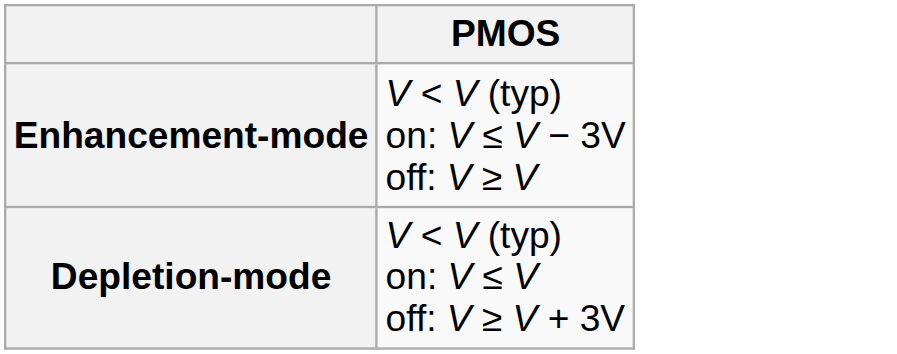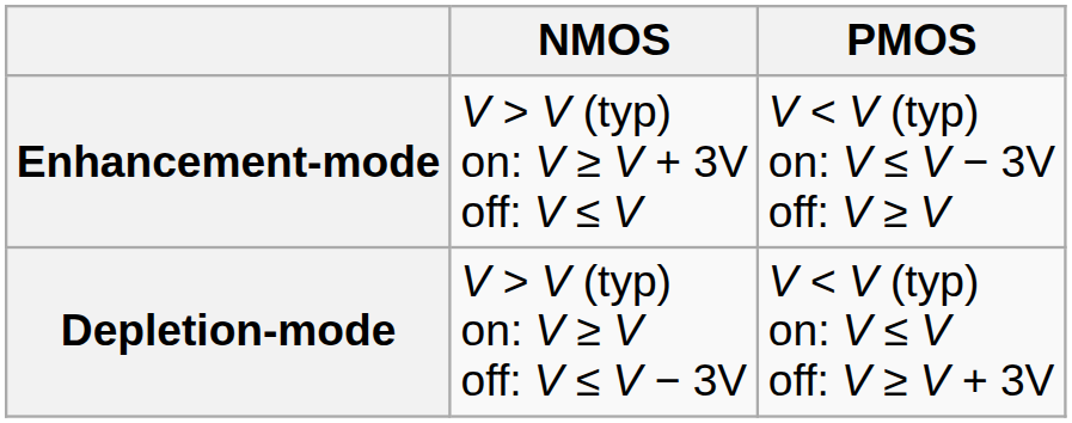 <table class="wikitable">
 <tr>
 <th></th>
+<th>NMOS</th>
 <th>PMOS</th>
 </tr>
 <tr>
 <th>Enhancement-mode</th>
+<td><em>V</em> > <em>V</em> (typ) <br> on: <em>V</em> ≥ <em>V</em> + 3V <br> off: <em>V</em> ≤ <em>V</em></td>
 <td><em>V</em> < <em>V</em> (typ) <br> on: <em>V</em> ≤ <em>V</em> − 3V <br> off: <em>V</em> ≥ <em>V</em></td>
 </tr>
 <tr>
 <th>Depletion-mode</th>
+<td><em>V</em> > <em>V</em> (typ) <br> on: <em>V</em> ≥ <em>V</em>      <br> off: <em>V</em> ≤ <em>V</em> − 3V</td>
 <td><em>V</em> < <em>V</em> (typ) <br> on: <em>V</em> ≤ <em>V</em>      <br> off: <em>V</em> ≥ <em>V</em> + 3V</td>
 </tr>
 </table>
